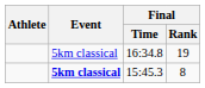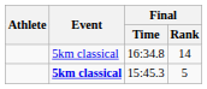 <table class="wikitable">
 <tr>
 <th rowspan="2">Athlete</th>
 <th rowspan="2">Event</th>
 <th colspan="2">Final</th>
 </tr>
 <tr>
 <th>Time</th>
 <th>Rank</th>
 </tr>
 <tr>
 <td rowspan="1"></td>
 <td><a href='#'>5km classical</a></td>
 <td align="center">16:34.8</td>
-<td align="center">19</td>
+<td align="center">14</td>
 </tr>
 <tr>
 <td rowspan="1"></td>
 <td><strong><a href='#'>5km classical</a></strong></td>
 <td align="center">15:45.3</td>
-<td align="center">8</td>
+<td align="center">5</td>
 </tr>
 </table>
